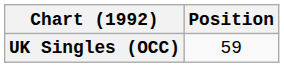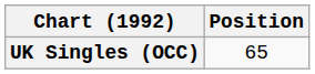 <table class="wikitable plainrowheaders" style="text-align:center">
 <tr>
 <th>Chart (1992)</th>
 <th>Position</th>
 </tr>
 <tr>
 <th scope="row">UK Singles (OCC)</th>
-<td>59</td>
+<td>65</td>
 </tr>
 </table>
